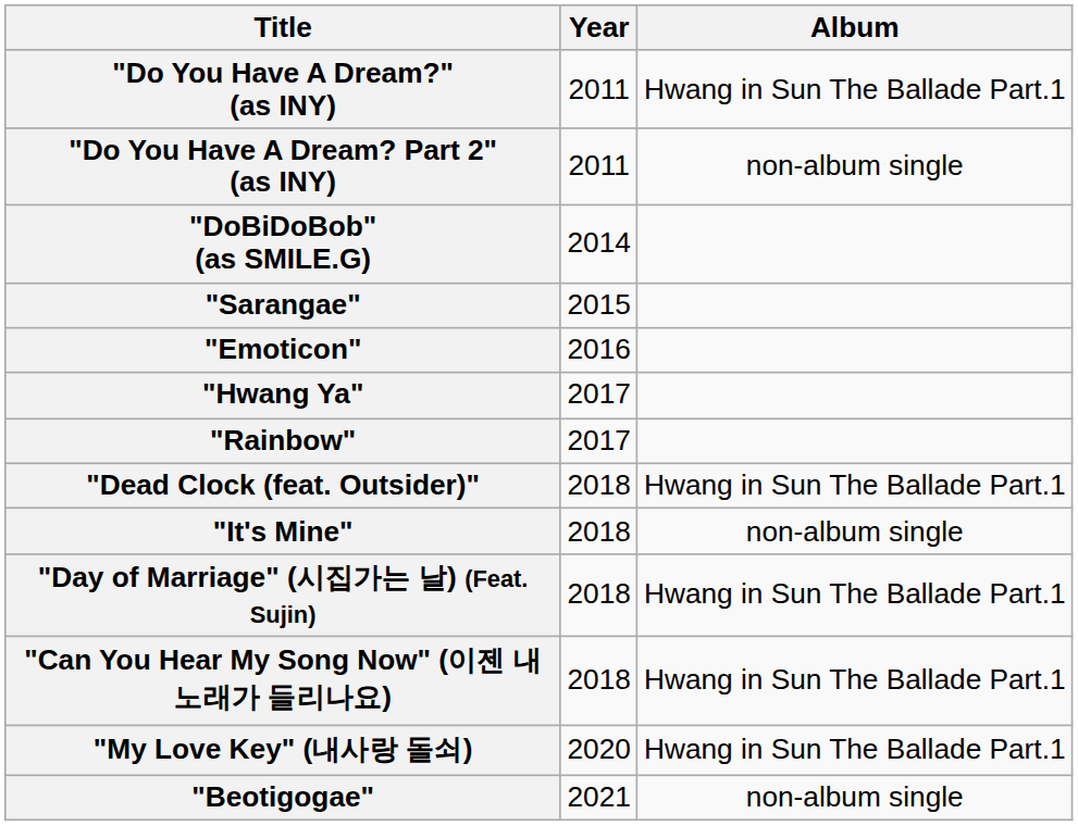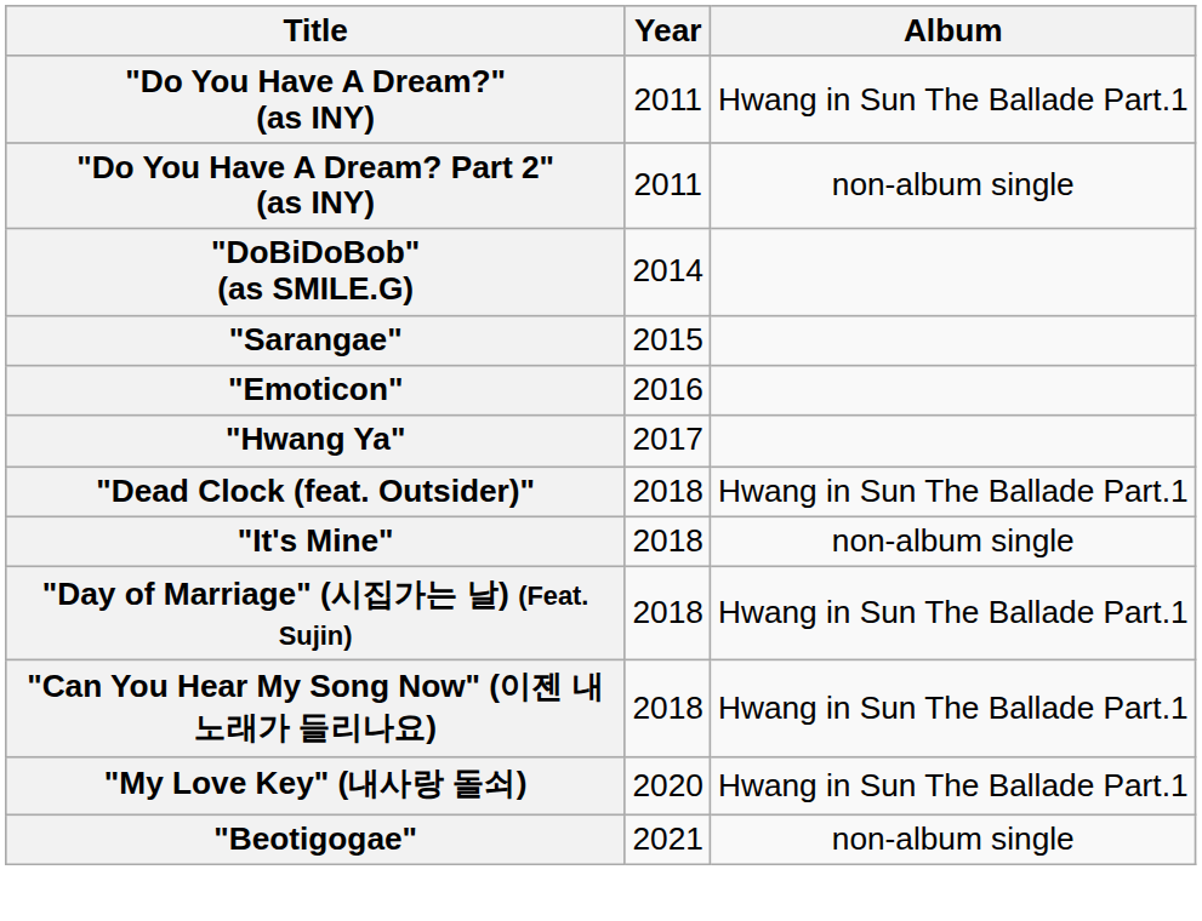 <table class="wikitable plainrowheaders" style="text-align:center">
 <tr>
 <th scope="col" style="width:19em;">Title</th>
 <th scope="col">Year</th>
 <th scope="col">Album</th>
 </tr>
 <tr>
 <th>"Do You Have A Dream?"<br>(as INY)</th>
 <td>2011</td>
 <td>Hwang in Sun The Ballade Part.1</td>
 </tr>
 <tr>
 <th>"Do You Have A Dream? Part 2"<br>(as INY)</th>
 <td>2011</td>
 <td>non-album single</td>
 </tr>
 <tr>
 <th scope="row">"DoBiDoBob"<br>(as SMILE.G)</th>
 <td>2014</td>
 <td></td>
 </tr>
 <tr>
 <th scope="row">"Sarangae"</th>
 <td>2015</td>
 <td></td>
 </tr>
 <tr>
 <th scope="row">"Emoticon"</th>
 <td>2016</td>
 <td></td>
 </tr>
 <tr>
 <th scope="row">"Hwang Ya"</th>
 <td>2017</td>
 <td></td>
 </tr>
 <tr>
-<th scope="row">"Rainbow"</th>
-<td>2017</td>
-<td></td>
-</tr>
-<tr>
 <th scope="row">"Dead Clock (feat. Outsider)"</th>
 <td>2018</td>
 <td>Hwang in Sun The Ballade Part.1</td>
 </tr>
 <tr>
 <th>"It's Mine"</th>
 <td>2018</td>
 <td>non-album single</td>
 </tr>
 <tr>
 <th>"Day of Marriage" (시집가는 날) <small>(Feat. Sujin)</small></th>
 <td>2018</td>
 <td>Hwang in Sun The Ballade Part.1</td>
 </tr>
 <tr>
 <th>"Can You Hear My Song Now" (이젠 내노래가 들리나요)</th>
 <td>2018</td>
 <td>Hwang in Sun The Ballade Part.1</td>
 </tr>
 <tr>
 <th>"My Love Key" (내사랑 돌쇠)</th>
 <td>2020</td>
 <td>Hwang in Sun The Ballade Part.1</td>
 </tr>
 <tr>
 <th>"Beotigogae"</th>
 <td>2021</td>
 <td>non-album single</td>
 </tr>
 </table>
